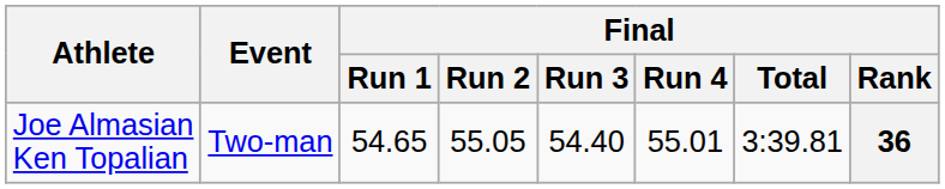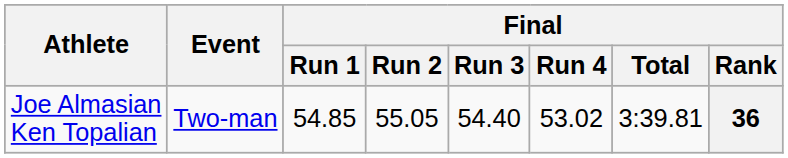 <table class="wikitable" style="font-size:90%">
 <tr>
 <th rowspan="2">Athlete</th>
 <th rowspan="2">Event</th>
 <th colspan="6">Final</th>
 </tr>
 <tr>
 <th>Run 1</th>
 <th>Run 2</th>
 <th>Run 3</th>
 <th>Run 4</th>
 <th>Total</th>
 <th>Rank</th>
 </tr>
 <tr>
 <td><a href='#'>Joe Almasian</a><br><a href='#'>Ken Topalian</a></td>
 <td><a href='#'>Two-man</a></td>
-<td align="center">54.65</td>
+<td align="center">54.85</td>
 <td align="center">55.05</td>
 <td align="center">54.40</td>
-<td align="center">55.01</td>
+<td align="center">53.02</td>
 <td align="center">3:39.81</td>
 <th align="center">36</th>
 </tr>
 </table>
